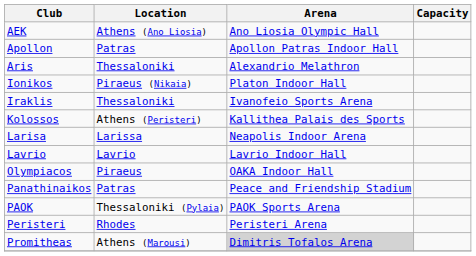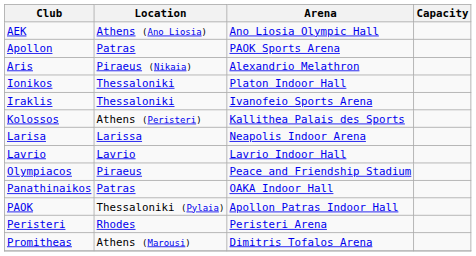 <table class="wikitable sortable">
 <tr>
 <th>Club</th>
 <th>Location</th>
 <th>Arena</th>
 <th>Capacity</th>
 </tr>
 <tr>
 <td><a href='#'>AEK</a></td>
 <td><a href='#'>Athens</a> <small>(<a href='#'>Ano Liosia</a>)</small></td>
 <td><a href='#'>Ano Liosia Olympic Hall</a></td>
 <td align=center></td>
 </tr>
 <tr>
 <td><a href='#'>Apollon</a></td>
 <td><a href='#'>Patras</a></td>
-<td><a href='#'>Apollon Patras Indoor Hall</a></td>
+<td><a href='#'>PAOK Sports Arena</a></td>
 <td align=center></td>
 </tr>
 <tr>
 <td><a href='#'>Aris</a></td>
-<td><a href='#'>Thessaloniki</a></td>
+<td><a href='#'>Piraeus</a> <small>(<a href='#'>Nikaia</a>)</small></td>
 <td><a href='#'>Alexandrio Melathron</a></td>
 <td align=center></td>
 </tr>
 <tr>
 <td><a href='#'>Ionikos</a></td>
-<td><a href='#'>Piraeus</a> <small>(<a href='#'>Nikaia</a>)</small></td>
+<td><a href='#'>Thessaloniki</a></td>
 <td><a href='#'>Platon Indoor Hall</a></td>
 <td></td>
 </tr>
 <tr>
 <td><a href='#'>Iraklis</a></td>
 <td><a href='#'>Thessaloniki</a></td>
 <td><a href='#'>Ivanofeio Sports Arena</a></td>
 <td></td>
 </tr>
 <tr>
 <td><a href='#'>Kolossos</a></td>
 <td>Athens <small>(<a href='#'>Peristeri</a>)</small></td>
 <td><a href='#'>Kallithea Palais des Sports</a></td>
 <td align=center></td>
 </tr>
 <tr>
 <td><a href='#'>Larisa</a></td>
 <td><a href='#'>Larissa</a></td>
 <td><a href='#'>Neapolis Indoor Arena</a></td>
 <td align=center></td>
 </tr>
 <tr>
 <td><a href='#'>Lavrio</a></td>
 <td><a href='#'>Lavrio</a></td>
 <td><a href='#'>Lavrio Indoor Hall</a></td>
 <td align=center></td>
 </tr>
 <tr>
 <td><a href='#'>Olympiacos</a></td>
 <td><a href='#'>Piraeus</a></td>
-<td><a href='#'>OAKA Indoor Hall</a></td>
+<td><a href='#'>Peace and Friendship Stadium</a></td>
 <td align=center></td>
 </tr>
 <tr>
 <td><a href='#'>Panathinaikos</a></td>
 <td><a href='#'>Patras</a></td>
-<td><a href='#'>Peace and Friendship Stadium</a></td>
+<td><a href='#'>OAKA Indoor Hall</a></td>
 <td align=center></td>
 </tr>
 <tr>
 <td><a href='#'>PAOK</a></td>
 <td>Thessaloniki <small>(<a href='#'>Pylaia</a>)</small></td>
-<td><a href='#'>PAOK Sports Arena</a></td>
+<td><a href='#'>Apollon Patras Indoor Hall</a></td>
 <td align=center></td>
 </tr>
 <tr>
 <td><a href='#'>Peristeri</a></td>
 <td><a href='#'>Rhodes</a></td>
 <td><a href='#'>Peristeri Arena</a></td>
 <td align=center></td>
 </tr>
 <tr>
 <td><a href='#'>Promitheas</a></td>
 <td>Athens <small>(<a href='#'>Marousi</a>)</small></td>
-<td style="background: lightgrey;"><a href='#'>Dimitris Tofalos Arena</a></td>
+<td><a href='#'>Dimitris Tofalos Arena</a></td>
 <td align=center></td>
 </tr>
 <tr>
 </tr>
 </table>
